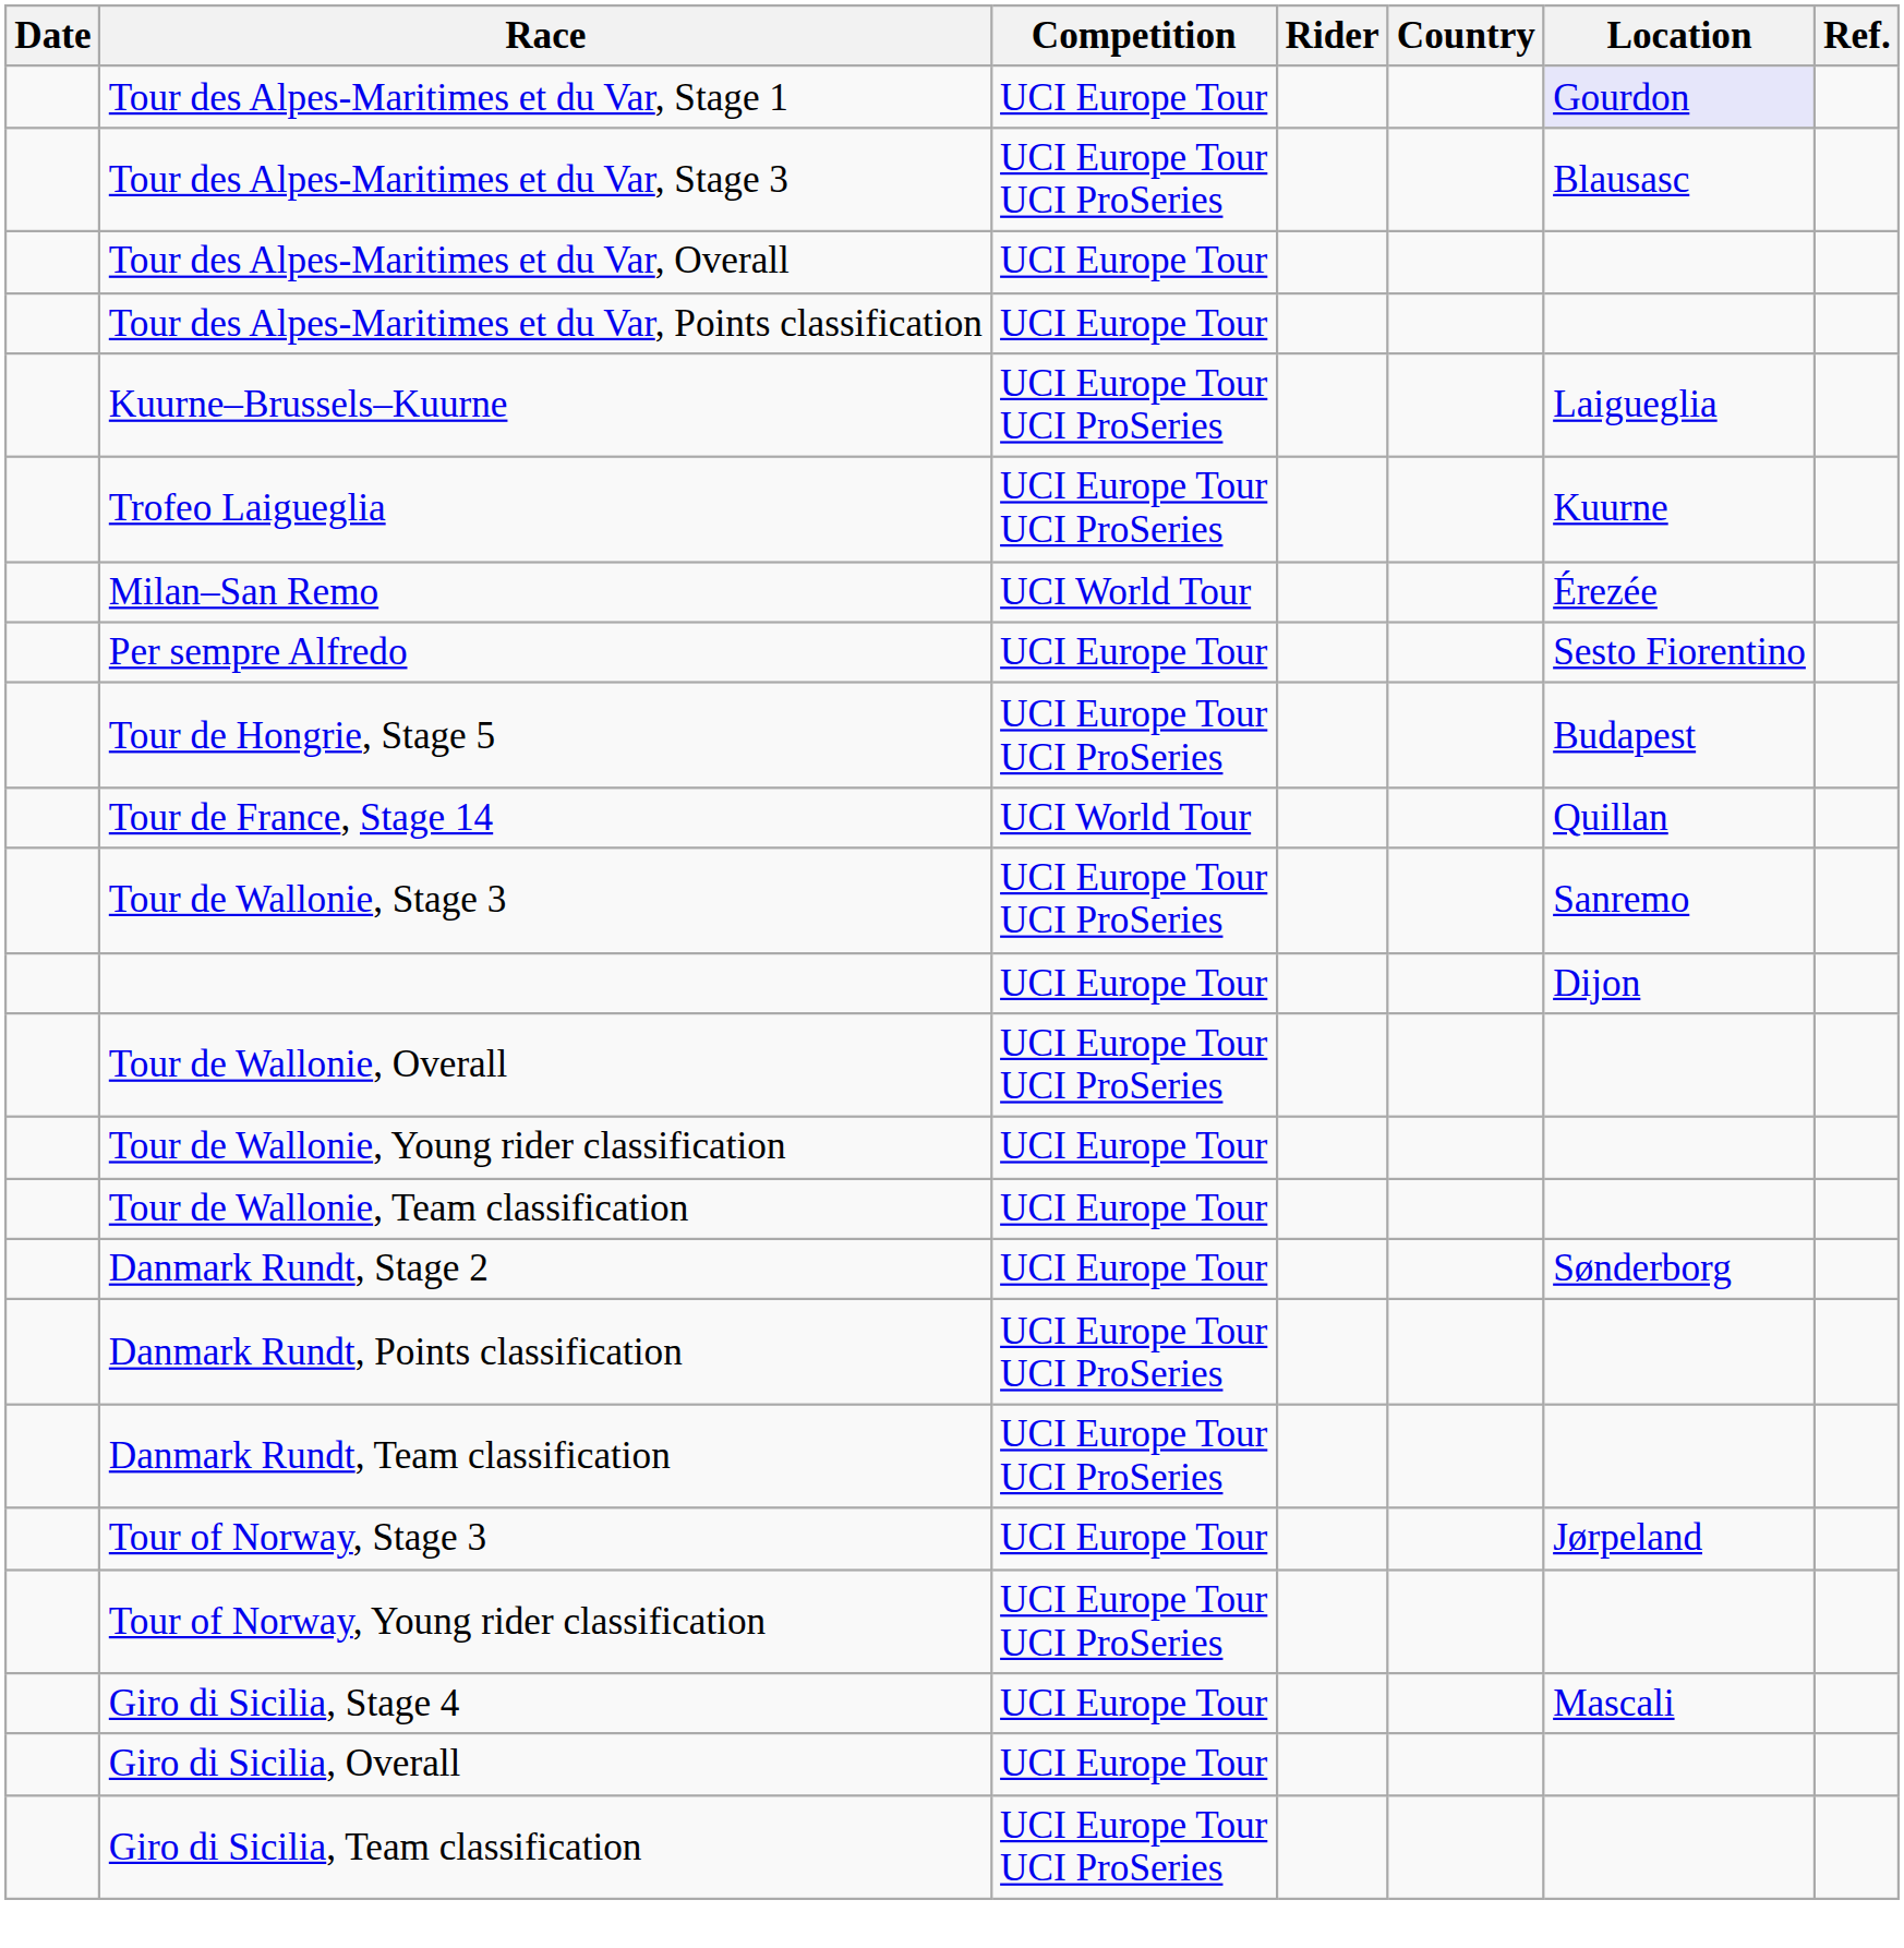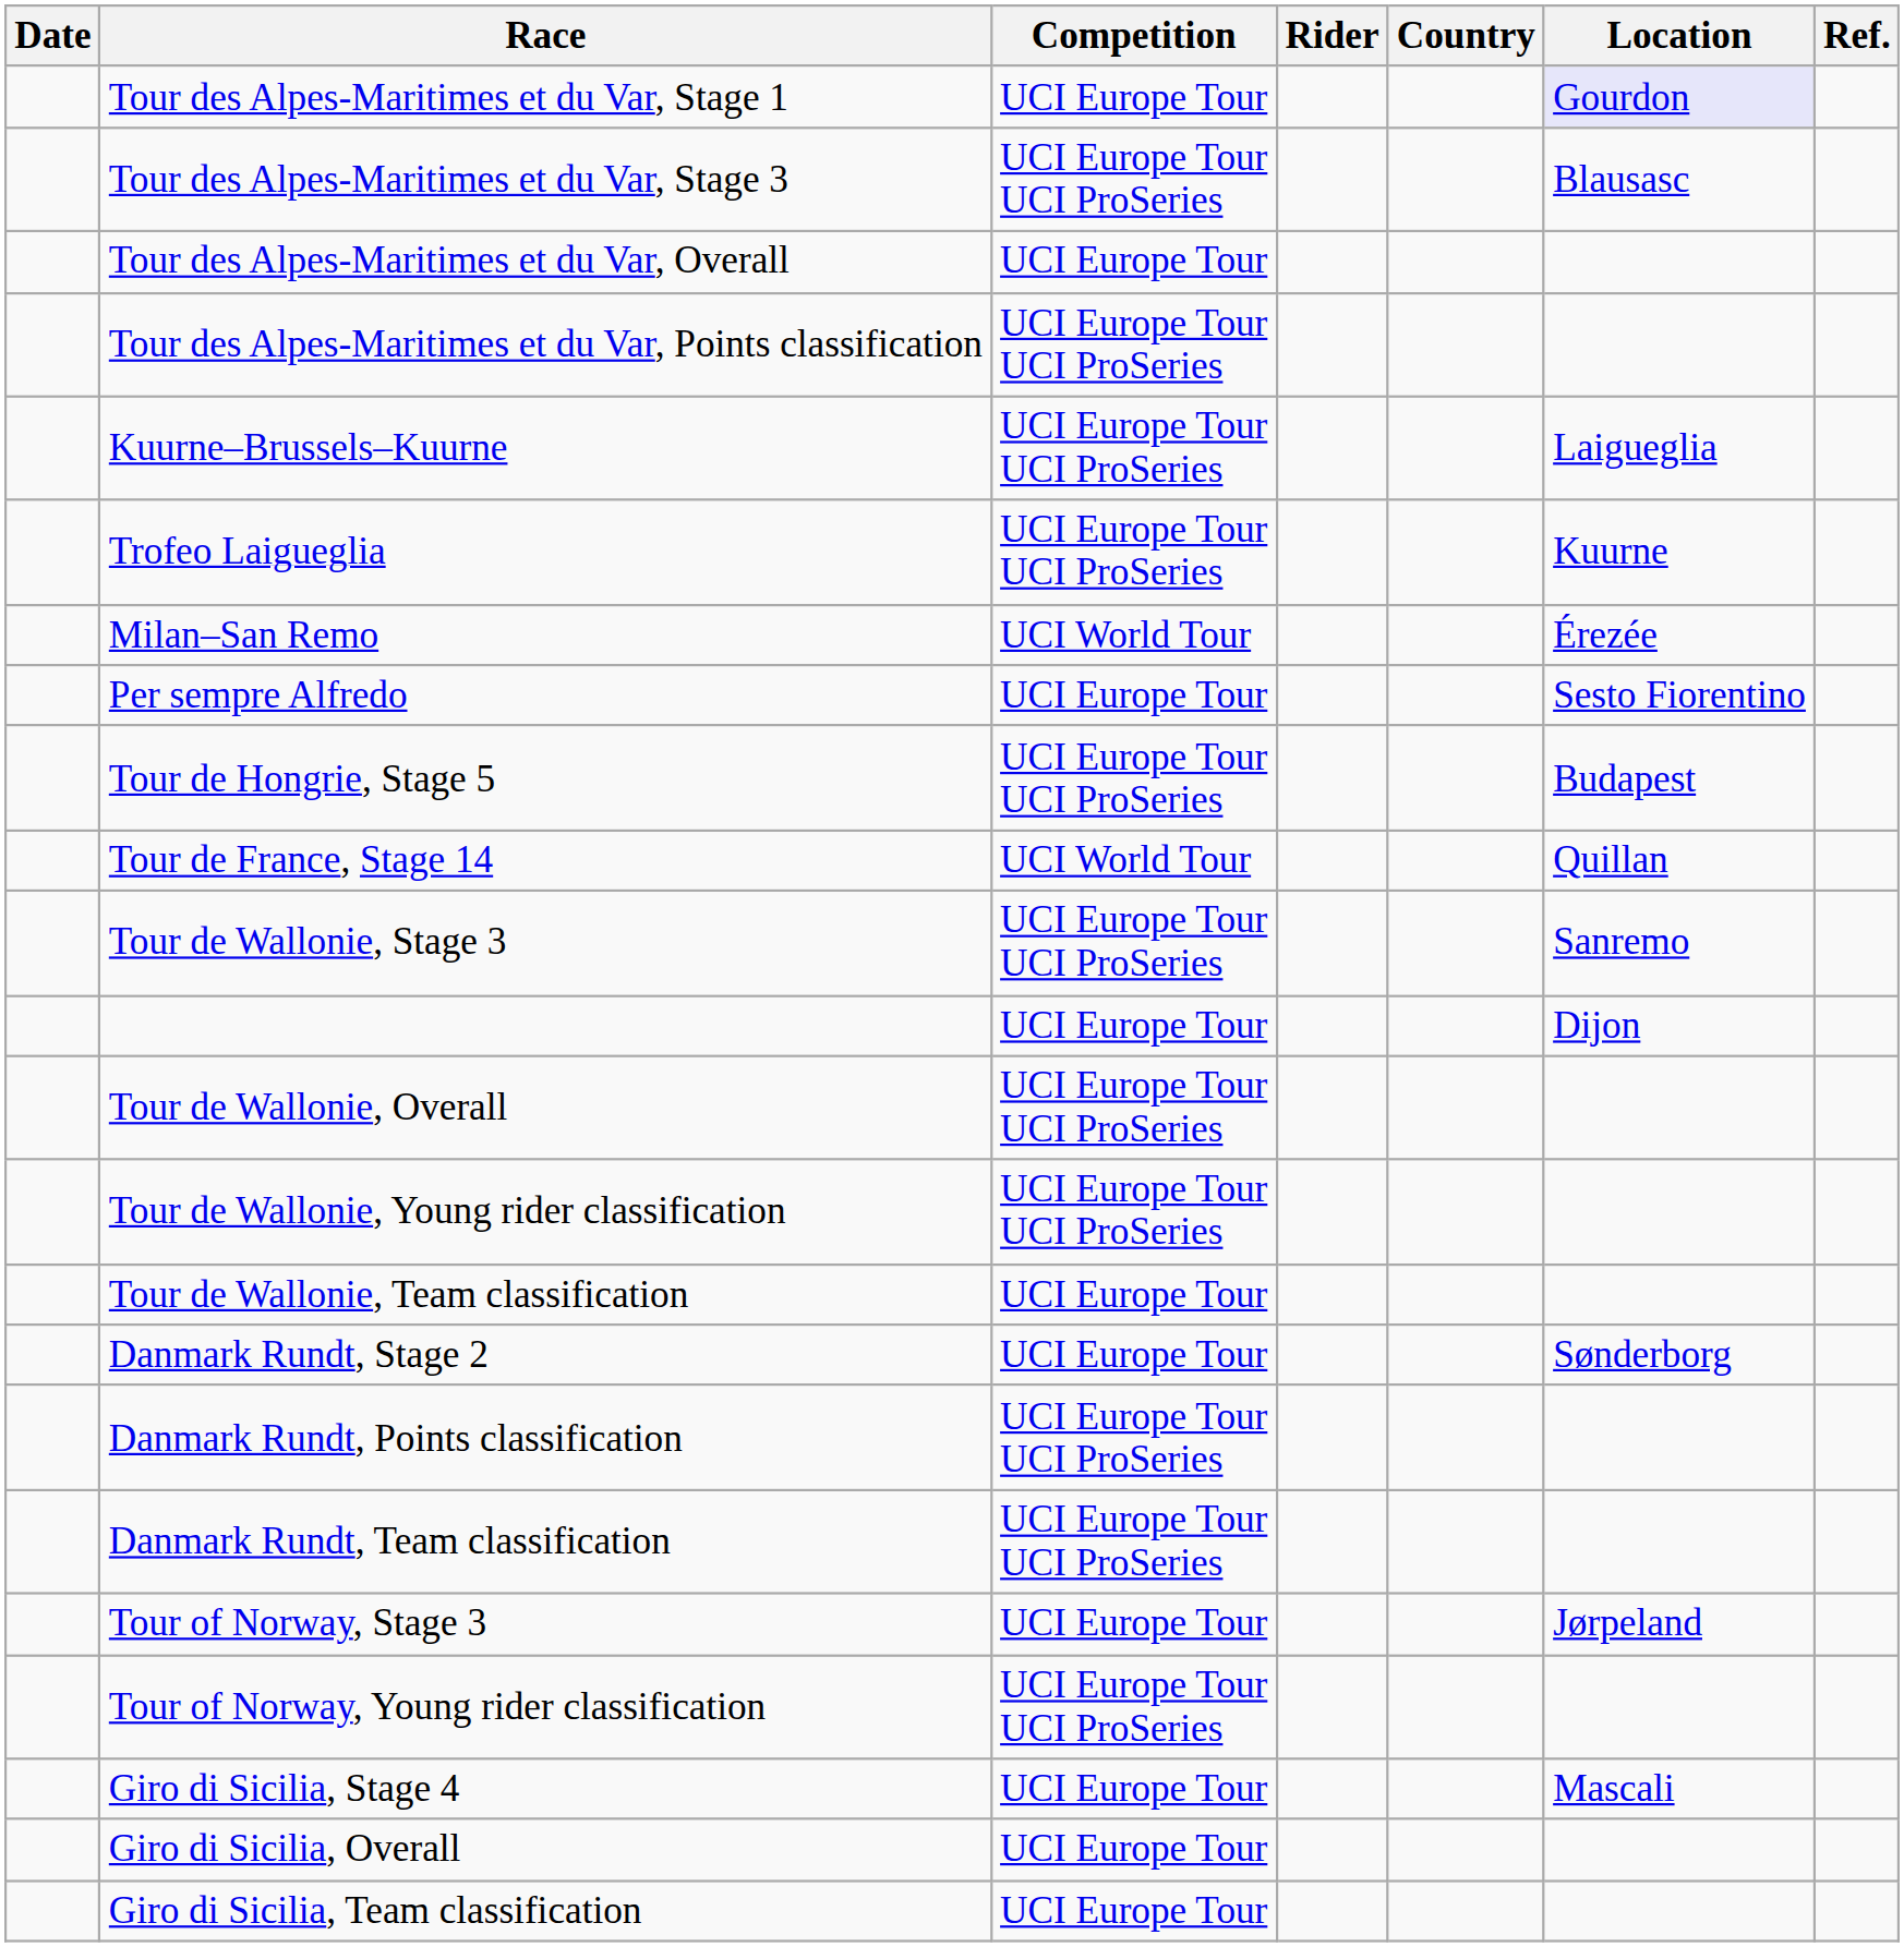 <table class="wikitable sortable">
 <tr>
 <th>Date</th>
 <th>Race</th>
 <th>Competition</th>
 <th>Rider</th>
 <th>Country</th>
 <th>Location</th>
 <th class="unsortable">Ref.</th>
 </tr>
 <tr>
 <td></td>
 <td><a href='#'>Tour des Alpes-Maritimes et du Var</a>, Stage 1</td>
 <td><a href='#'>UCI Europe Tour</a></td>
 <td></td>
 <td></td>
 <td style="background: lavender;"><a href='#'>Gourdon</a></td>
 <td align="center"></td>
 </tr>
 <tr>
 <td></td>
 <td><a href='#'>Tour des Alpes-Maritimes et du Var</a>, Stage 3</td>
 <td><a href='#'>UCI Europe Tour</a> <br> <a href='#'>UCI ProSeries</a></td>
 <td></td>
 <td></td>
 <td><a href='#'>Blausasc</a></td>
 <td align="center"></td>
 </tr>
 <tr>
 <td></td>
 <td><a href='#'>Tour des Alpes-Maritimes et du Var</a>, Overall</td>
 <td><a href='#'>UCI Europe Tour</a></td>
 <td></td>
 <td></td>
 <td></td>
 <td align="center"></td>
 </tr>
 <tr>
 <td></td>
 <td><a href='#'>Tour des Alpes-Maritimes et du Var</a>, Points classification</td>
-<td><a href='#'>UCI Europe Tour</a></td>
+<td><a href='#'>UCI Europe Tour</a> <br> <a href='#'>UCI ProSeries</a></td>
 <td></td>
 <td></td>
 <td></td>
 <td align="center"></td>
 </tr>
 <tr>
 <td></td>
 <td><a href='#'>Kuurne–Brussels–Kuurne</a></td>
 <td><a href='#'>UCI Europe Tour</a> <br> <a href='#'>UCI ProSeries</a></td>
 <td></td>
 <td></td>
 <td><a href='#'>Laigueglia</a></td>
 <td align="center"></td>
 </tr>
 <tr>
 <td></td>
 <td><a href='#'>Trofeo Laigueglia</a></td>
 <td><a href='#'>UCI Europe Tour</a> <br> <a href='#'>UCI ProSeries</a></td>
 <td></td>
 <td></td>
 <td><a href='#'>Kuurne</a></td>
 <td align="center"></td>
 </tr>
 <tr>
 <td></td>
 <td><a href='#'>Milan–San Remo</a></td>
 <td><a href='#'>UCI World Tour</a></td>
 <td></td>
 <td></td>
 <td><a href='#'>Érezée</a></td>
 <td align="center"></td>
 </tr>
 <tr>
 <td></td>
 <td><a href='#'>Per sempre Alfredo</a></td>
 <td><a href='#'>UCI Europe Tour</a></td>
 <td></td>
 <td></td>
 <td><a href='#'>Sesto Fiorentino</a></td>
 <td align="center"></td>
 </tr>
 <tr>
 <td></td>
 <td><a href='#'>Tour de Hongrie</a>, Stage 5</td>
 <td><a href='#'>UCI Europe Tour</a> <br> <a href='#'>UCI ProSeries</a></td>
 <td></td>
 <td></td>
 <td><a href='#'>Budapest</a></td>
 <td align="center"></td>
 </tr>
 <tr>
 <td></td>
 <td><a href='#'>Tour de France</a>, <a href='#'>Stage 14</a></td>
 <td><a href='#'>UCI World Tour</a></td>
 <td></td>
 <td></td>
 <td><a href='#'>Quillan</a></td>
 <td align="center"></td>
 </tr>
 <tr>
 <td></td>
 <td><a href='#'>Tour de Wallonie</a>, Stage 3</td>
 <td><a href='#'>UCI Europe Tour</a> <br> <a href='#'>UCI ProSeries</a></td>
 <td></td>
 <td></td>
 <td><a href='#'>Sanremo</a></td>
 <td align="center"></td>
 </tr>
 <tr>
 <td></td>
 <td></td>
 <td><a href='#'>UCI Europe Tour</a></td>
 <td></td>
 <td></td>
 <td><a href='#'>Dijon</a></td>
 <td align="center"></td>
 </tr>
 <tr>
 <td></td>
 <td><a href='#'>Tour de Wallonie</a>, Overall</td>
 <td><a href='#'>UCI Europe Tour</a> <br> <a href='#'>UCI ProSeries</a></td>
 <td></td>
 <td></td>
 <td></td>
 <td align="center"></td>
 </tr>
 <tr>
 <td></td>
 <td><a href='#'>Tour de Wallonie</a>, Young rider classification</td>
-<td><a href='#'>UCI Europe Tour</a></td>
+<td><a href='#'>UCI Europe Tour</a> <br> <a href='#'>UCI ProSeries</a></td>
 <td></td>
 <td></td>
 <td></td>
 <td align="center"></td>
 </tr>
 <tr>
 <td></td>
 <td><a href='#'>Tour de Wallonie</a>, Team classification</td>
 <td><a href='#'>UCI Europe Tour</a></td>
 <td align="center"></td>
 <td></td>
 <td></td>
 <td align="center"></td>
 </tr>
 <tr>
 <td></td>
 <td><a href='#'>Danmark Rundt</a>, Stage 2</td>
 <td><a href='#'>UCI Europe Tour</a></td>
 <td></td>
 <td></td>
 <td><a href='#'>Sønderborg</a></td>
 <td align="center"></td>
 </tr>
 <tr>
 <td></td>
 <td><a href='#'>Danmark Rundt</a>, Points classification</td>
 <td><a href='#'>UCI Europe Tour</a> <br> <a href='#'>UCI ProSeries</a></td>
 <td></td>
 <td></td>
 <td></td>
 <td align="center"></td>
 </tr>
 <tr>
 <td></td>
 <td><a href='#'>Danmark Rundt</a>, Team classification</td>
 <td><a href='#'>UCI Europe Tour</a> <br> <a href='#'>UCI ProSeries</a></td>
 <td align="center"></td>
 <td></td>
 <td></td>
 <td align="center"></td>
 </tr>
 <tr>
 <td></td>
 <td><a href='#'>Tour of Norway</a>, Stage 3</td>
 <td><a href='#'>UCI Europe Tour</a></td>
 <td></td>
 <td></td>
 <td><a href='#'>Jørpeland</a></td>
 <td align="center"></td>
 </tr>
 <tr>
 <td></td>
 <td><a href='#'>Tour of Norway</a>, Young rider classification</td>
 <td><a href='#'>UCI Europe Tour</a> <br> <a href='#'>UCI ProSeries</a></td>
 <td></td>
 <td></td>
 <td></td>
 <td align="center"></td>
 </tr>
 <tr>
 <td></td>
 <td><a href='#'>Giro di Sicilia</a>, Stage 4</td>
 <td><a href='#'>UCI Europe Tour</a></td>
 <td></td>
 <td></td>
 <td><a href='#'>Mascali</a></td>
 <td align="center"></td>
 </tr>
 <tr>
 <td></td>
 <td><a href='#'>Giro di Sicilia</a>, Overall</td>
 <td><a href='#'>UCI Europe Tour</a></td>
 <td></td>
 <td></td>
 <td></td>
 <td align="center"></td>
 </tr>
 <tr>
 <td></td>
 <td><a href='#'>Giro di Sicilia</a>, Team classification</td>
-<td><a href='#'>UCI Europe Tour</a> <br> <a href='#'>UCI ProSeries</a></td>
+<td><a href='#'>UCI Europe Tour</a></td>
 <td align="center"></td>
 <td></td>
 <td></td>
 <td align="center"></td>
 </tr>
 </table>
